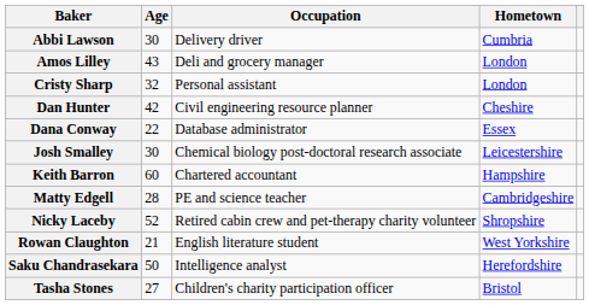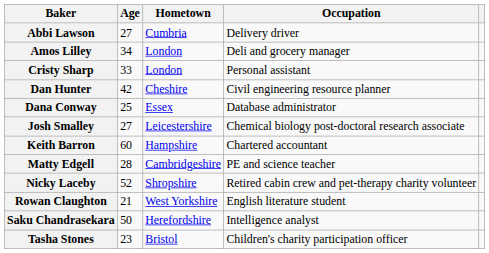 <table class="wikitable sortable col2center col5center">
 <tr>
 <th scope="col">Baker</th>
 <th scope="col">Age</th>
+<th scope="col" class="unsortable">Hometown</th>
 <th scope="col" class="unsortable">Occupation</th>
-<th scope="col" class="unsortable">Hometown</th>
 <th scope="col" class="unsortable"></th>
 </tr>
 <tr>
 <th scope="row">Abbi Lawson</th>
-<td>30</td>
+<td>27</td>
+<td><a href='#'>Cumbria</a></td>
 <td>Delivery driver</td>
-<td><a href='#'>Cumbria</a></td>
 <td></td>
 </tr>
 <tr>
 <th scope="row">Amos Lilley</th>
-<td>43</td>
+<td>34</td>
+<td><a href='#'>London</a></td>
 <td>Deli and grocery manager</td>
-<td><a href='#'>London</a></td>
 <td></td>
 </tr>
 <tr>
 <th scope="row">Cristy Sharp</th>
-<td>32</td>
+<td>33</td>
+<td><a href='#'>London</a></td>
 <td>Personal assistant</td>
-<td><a href='#'>London</a></td>
 <td></td>
 </tr>
 <tr>
 <th scope="row">Dan Hunter</th>
 <td>42</td>
+<td><a href='#'>Cheshire</a></td>
 <td>Civil engineering resource planner</td>
-<td><a href='#'>Cheshire</a></td>
 <td></td>
 </tr>
 <tr>
 <th scope="row">Dana Conway</th>
-<td>22</td>
+<td>25</td>
+<td><a href='#'>Essex</a></td>
 <td>Database administrator</td>
-<td><a href='#'>Essex</a></td>
 <td></td>
 </tr>
 <tr>
 <th scope="row">Josh Smalley</th>
-<td>30</td>
+<td>27</td>
+<td><a href='#'>Leicestershire</a></td>
 <td>Chemical biology post-doctoral research associate</td>
-<td><a href='#'>Leicestershire</a></td>
 <td></td>
 </tr>
 <tr>
 <th scope="row">Keith Barron</th>
 <td>60</td>
+<td><a href='#'>Hampshire</a></td>
 <td>Chartered accountant</td>
-<td><a href='#'>Hampshire</a></td>
 <td></td>
 </tr>
 <tr>
 <th scope="row">Matty Edgell</th>
 <td>28</td>
+<td><a href='#'>Cambridgeshire</a></td>
 <td>PE and science teacher</td>
-<td><a href='#'>Cambridgeshire</a></td>
 <td></td>
 </tr>
 <tr>
 <th scope="row">Nicky Laceby</th>
 <td>52</td>
+<td><a href='#'>Shropshire</a></td>
 <td>Retired cabin crew and pet-therapy charity volunteer</td>
-<td><a href='#'>Shropshire</a></td>
 <td></td>
 </tr>
 <tr>
 <th scope="row">Rowan Claughton</th>
 <td>21</td>
+<td><a href='#'>West Yorkshire</a></td>
 <td>English literature student</td>
-<td><a href='#'>West Yorkshire</a></td>
 <td></td>
 </tr>
 <tr>
 <th scope="row">Saku Chandrasekara</th>
 <td>50</td>
+<td><a href='#'>Herefordshire</a></td>
 <td>Intelligence analyst</td>
-<td><a href='#'>Herefordshire</a></td>
 <td></td>
 </tr>
 <tr>
 <th scope="row">Tasha Stones</th>
-<td>27</td>
+<td>23</td>
+<td><a href='#'>Bristol</a></td>
 <td>Children's charity participation officer</td>
-<td><a href='#'>Bristol</a></td>
 <td></td>
 </tr>
 </table>
